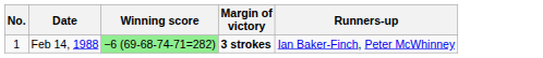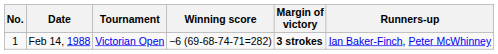 <table class="wikitable" style="font-size:95%;">
 <tr>
 <th>No.</th>
 <th>Date</th>
+<th>Tournament</th>
 <th>Winning score</th>
 <th>Margin of<br>victory</th>
 <th>Runners-up</th>
 </tr>
 <tr>
 <td align=center>1</td>
 <td align=right>Feb 14, <a href='#'>1988</a></td>
-<td style="background: lightgreen;">−6 (69-68-74-71=282)</td>
+<td><a href='#'>Victorian Open</a></td>
+<td>−6 (69-68-74-71=282)</td>
 <td><strong>3 strokes</strong></td>
 <td> <a href='#'>Ian Baker-Finch</a>,  <a href='#'>Peter McWhinney</a></td>
 </tr>
 </table>
